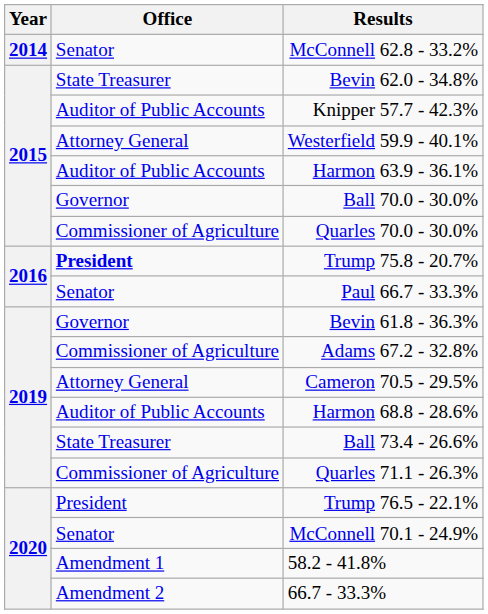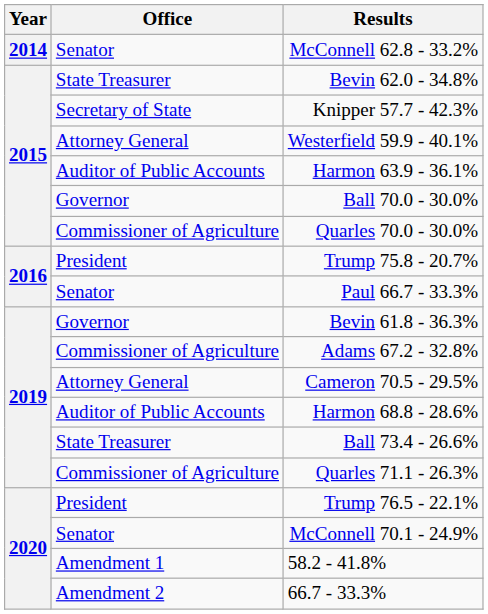 <table class=wikitable>
 <tr>
 <th>Year</th>
 <th>Office</th>
 <th>Results</th>
 </tr>
 <tr>
 <th><a href='#'>2014</a></th>
 <td><a href='#'>Senator</a></td>
 <td align="right" ><a href='#'>McConnell</a> 62.8 - 33.2%</td>
 </tr>
 <tr>
 <th rowspan=6><a href='#'>2015</a></th>
 <td><a href='#'>State Treasurer</a></td>
 <td align="right" ><a href='#'>Bevin</a> 62.0 - 34.8%</td>
 </tr>
 <tr>
-<td><a href='#'>Auditor of Public Accounts</a></td>
+<td><a href='#'>Secretary of State</a></td>
 <td align="right" >Knipper 57.7 - 42.3%</td>
 </tr>
 <tr>
 <td><a href='#'>Attorney General</a></td>
 <td align="right" ><a href='#'>Westerfield</a> 59.9 - 40.1%</td>
 </tr>
 <tr>
 <td><a href='#'>Auditor of Public Accounts</a></td>
 <td align="right" ><a href='#'>Harmon</a> 63.9 - 36.1%</td>
 </tr>
 <tr>
 <td><a href='#'>Governor</a></td>
 <td align="right" ><a href='#'>Ball</a> 70.0 - 30.0%</td>
 </tr>
 <tr>
 <td><a href='#'>Commissioner of Agriculture</a></td>
 <td align="right" ><a href='#'>Quarles</a> 70.0 - 30.0%</td>
 </tr>
 <tr>
 <th rowspan=2><a href='#'>2016</a></th>
-<td><strong><a href='#'>President</a></strong></td>
+<td><a href='#'>President</a></td>
 <td align="right" ><a href='#'>Trump</a> 75.8 - 20.7%</td>
 </tr>
 <tr>
 <td><a href='#'>Senator</a></td>
 <td align="right" ><a href='#'>Paul</a> 66.7 - 33.3%</td>
 </tr>
 <tr>
 <th rowspan=6><a href='#'>2019</a></th>
 <td><a href='#'>Governor</a></td>
 <td align="right" ><a href='#'>Bevin</a> 61.8 - 36.3%</td>
 </tr>
 <tr>
 <td><a href='#'>Commissioner of Agriculture</a></td>
 <td align="right" ><a href='#'>Adams</a> 67.2 - 32.8%</td>
 </tr>
 <tr>
 <td><a href='#'>Attorney General</a></td>
 <td align="right" ><a href='#'>Cameron</a> 70.5 - 29.5%</td>
 </tr>
 <tr>
 <td><a href='#'>Auditor of Public Accounts</a></td>
 <td align="right" ><a href='#'>Harmon</a> 68.8 - 28.6%</td>
 </tr>
 <tr>
 <td><a href='#'>State Treasurer</a></td>
 <td align="right" ><a href='#'>Ball</a> 73.4 - 26.6%</td>
 </tr>
 <tr>
 <td><a href='#'>Commissioner of Agriculture</a></td>
 <td align="right" ><a href='#'>Quarles</a> 71.1 - 26.3%</td>
 </tr>
 <tr>
 <th rowspan=4><a href='#'>2020</a></th>
 <td><a href='#'>President</a></td>
 <td align="right" ><a href='#'>Trump</a> 76.5 - 22.1%</td>
 </tr>
 <tr>
 <td><a href='#'>Senator</a></td>
 <td align="right" ><a href='#'>McConnell</a> 70.1 - 24.9%</td>
 </tr>
 <tr>
 <td><a href='#'>Amendment 1</a></td>
 <td> 58.2 - 41.8%</td>
 </tr>
 <tr>
 <td><a href='#'>Amendment 2</a></td>
 <td> 66.7 - 33.3%</td>
 </tr>
 </table>
